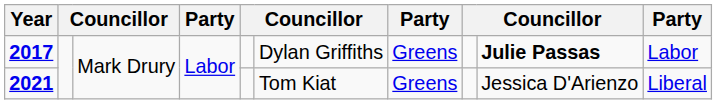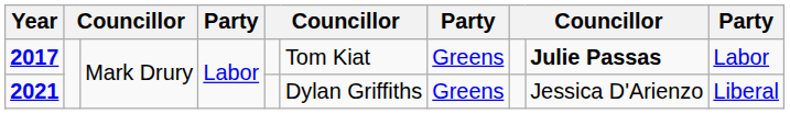 <table class="wikitable">
 <tr>
 <th>Year</th>
 <th colspan="2">Councillor</th>
 <th>Party</th>
 <th colspan="2">Councillor</th>
 <th>Party</th>
 <th colspan="2">Councillor</th>
 <th>Party</th>
 </tr>
 <tr>
 <td><strong><a href='#'>2017</a></strong></td>
 <td rowspan="2" width="1px" > </td>
 <td rowspan="2">Mark Drury</td>
 <td rowspan="2"><a href='#'>Labor</a></td>
 <td rowspan="1" width="1px" > </td>
-<td rowspan="1">Dylan Griffiths</td>
+<td rowspan="1">Tom Kiat</td>
 <td rowspan="1"><a href='#'>Greens</a></td>
 <td rowspan="1" width="1px" > </td>
 <td rowspan="1"><strong>Julie Passas</strong></td>
 <td rowspan="1"><a href='#'>Labor</a></td>
 </tr>
 <tr>
 <td><strong><a href='#'>2021</a></strong></td>
 <td rowspan="1" width="1px" > </td>
-<td rowspan="1">Tom Kiat</td>
+<td rowspan="1">Dylan Griffiths</td>
 <td rowspan="1"><a href='#'>Greens</a></td>
 <td rowspan="1" width="1px" > </td>
 <td rowspan="1">Jessica D'Arienzo</td>
 <td rowspan="1"><a href='#'>Liberal</a></td>
 </tr>
 </table>
